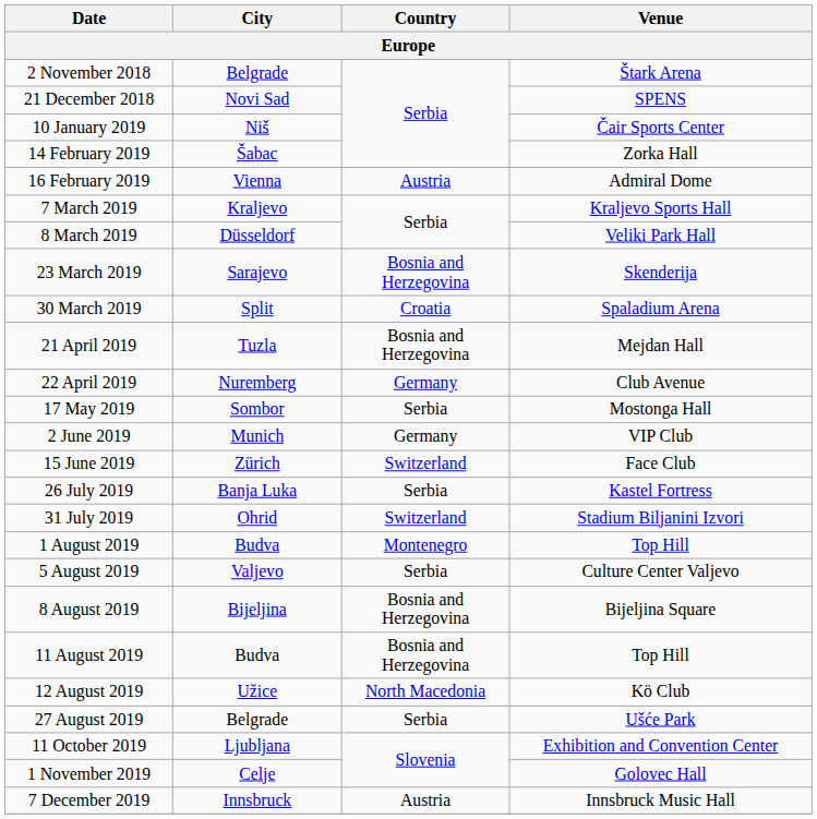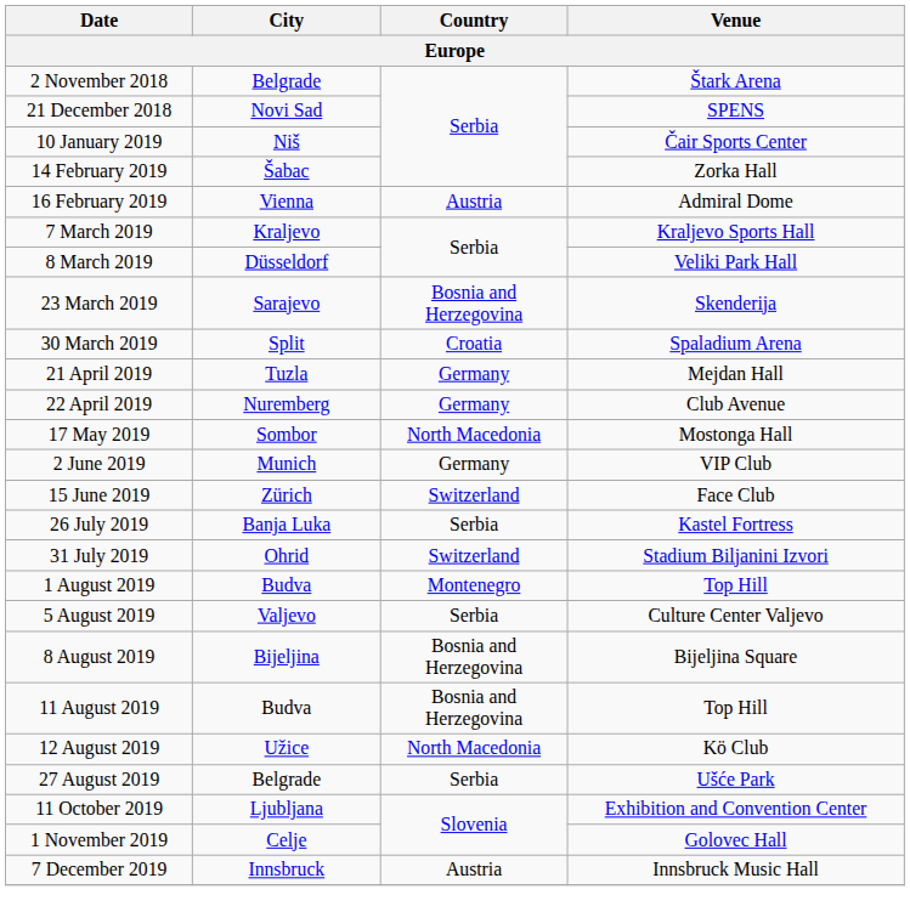 <table class="wikitable" style="text-align:center;">
 <tr>
 <th width="150">Date</th>
 <th width="150">City</th>
 <th width="150">Country</th>
 <th width="275">Venue</th>
 </tr>
 <tr>
 <th colspan="7">Europe</th>
 </tr>
 <tr>
 <td>2 November 2018</td>
 <td><a href='#'>Belgrade</a></td>
 <td rowspan="4"><a href='#'>Serbia</a></td>
 <td><a href='#'>Štark Arena</a></td>
 </tr>
 <tr>
 <td>21 December 2018</td>
 <td><a href='#'>Novi Sad</a></td>
 <td><a href='#'>SPENS</a></td>
 </tr>
 <tr>
 <td>10 January 2019</td>
 <td><a href='#'>Niš</a></td>
 <td><a href='#'>Čair Sports Center</a></td>
 </tr>
 <tr>
 <td>14 February 2019</td>
 <td><a href='#'>Šabac</a></td>
 <td>Zorka Hall</td>
 </tr>
 <tr>
 <td>16 February 2019</td>
 <td><a href='#'>Vienna</a></td>
 <td><a href='#'>Austria</a></td>
 <td>Admiral Dome</td>
 </tr>
 <tr>
 <td>7 March 2019</td>
 <td><a href='#'>Kraljevo</a></td>
 <td rowspan="2">Serbia</td>
 <td><a href='#'>Kraljevo Sports Hall</a></td>
 </tr>
 <tr>
 <td>8 March 2019</td>
 <td><a href='#'>Düsseldorf</a></td>
 <td><a href='#'>Veliki Park Hall</a></td>
 </tr>
 <tr>
 <td>23 March 2019</td>
 <td><a href='#'>Sarajevo</a></td>
 <td><a href='#'>Bosnia and Herzegovina</a></td>
 <td><a href='#'>Skenderija</a></td>
 </tr>
 <tr>
 <td>30 March 2019</td>
 <td><a href='#'>Split</a></td>
 <td><a href='#'>Croatia</a></td>
 <td><a href='#'>Spaladium Arena</a></td>
 </tr>
 <tr>
 <td>21 April 2019</td>
 <td><a href='#'>Tuzla</a></td>
-<td>Bosnia and Herzegovina</td>
+<td><a href='#'>Germany</a></td>
 <td>Mejdan Hall</td>
 </tr>
 <tr>
 <td>22 April 2019</td>
 <td><a href='#'>Nuremberg</a></td>
 <td><a href='#'>Germany</a></td>
 <td>Club Avenue</td>
 </tr>
 <tr>
 <td>17 May 2019</td>
 <td><a href='#'>Sombor</a></td>
-<td>Serbia</td>
+<td><a href='#'>North Macedonia</a></td>
 <td>Mostonga Hall</td>
 </tr>
 <tr>
 <td>2 June 2019</td>
 <td><a href='#'>Munich</a></td>
 <td>Germany</td>
 <td>VIP Club</td>
 </tr>
 <tr>
 <td>15 June 2019</td>
 <td><a href='#'>Zürich</a></td>
 <td><a href='#'>Switzerland</a></td>
 <td>Face Club</td>
 </tr>
 <tr>
 <td>26 July 2019</td>
 <td><a href='#'>Banja Luka</a></td>
 <td>Serbia</td>
 <td><a href='#'>Kastel Fortress</a></td>
 </tr>
 <tr>
 <td>31 July 2019</td>
 <td><a href='#'>Ohrid</a></td>
 <td><a href='#'>Switzerland</a></td>
 <td><a href='#'>Stadium Biljanini Izvori</a></td>
 </tr>
 <tr>
 <td>1 August 2019</td>
 <td><a href='#'>Budva</a></td>
 <td><a href='#'>Montenegro</a></td>
 <td><a href='#'>Top Hill</a></td>
 </tr>
 <tr>
 <td>5 August 2019</td>
 <td><a href='#'>Valjevo</a></td>
 <td>Serbia</td>
 <td>Culture Center Valjevo</td>
 </tr>
 <tr>
 <td>8 August 2019</td>
 <td><a href='#'>Bijeljina</a></td>
 <td>Bosnia and Herzegovina</td>
 <td>Bijeljina Square</td>
 </tr>
 <tr>
 <td>11 August 2019</td>
 <td>Budva</td>
 <td>Bosnia and Herzegovina</td>
 <td>Top Hill</td>
 </tr>
 <tr>
 <td>12 August 2019</td>
 <td><a href='#'>Užice</a></td>
 <td><a href='#'>North Macedonia</a></td>
 <td>Kö Club</td>
 </tr>
 <tr>
 <td>27 August 2019</td>
 <td>Belgrade</td>
 <td>Serbia</td>
 <td><a href='#'>Ušće Park</a></td>
 </tr>
 <tr>
 <td>11 October 2019</td>
 <td><a href='#'>Ljubljana</a></td>
 <td rowspan="2"><a href='#'>Slovenia</a></td>
 <td><a href='#'>Exhibition and Convention Center</a></td>
 </tr>
 <tr>
 <td>1 November 2019</td>
 <td><a href='#'>Celje</a></td>
 <td><a href='#'>Golovec Hall</a></td>
 </tr>
 <tr>
 <td>7 December 2019</td>
 <td><a href='#'>Innsbruck</a></td>
 <td>Austria</td>
 <td>Innsbruck Music Hall</td>
 </tr>
 <tr>
 </tr>
 </table>
